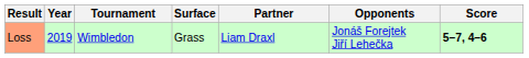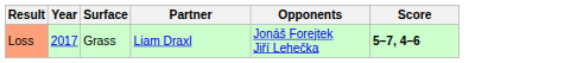 <table class="wikitable">
 <tr>
 <th>Result</th>
 <th>Year</th>
-<th style="width:130px">Tournament</th>
 <th>Surface</th>
 <th style="width:150px">Partner</th>
 <th style="width:150px">Opponents</th>
 <th style="width:110px" class="unsortable">Score</th>
 </tr>
 <tr style="background:#ccffcc;">
 <td bgcolor=ffa07a>Loss</td>
-<td><a href='#'>2019</a></td>
-<td><a href='#'>Wimbledon</a></td>
+<td><a href='#'>2017</a></td>
 <td>Grass</td>
 <td> <a href='#'>Liam Draxl</a></td>
 <td> <a href='#'>Jonáš Forejtek</a> <br>  <a href='#'>Jiří Lehečka</a></td>
 <td><strong>5–7, 4–6</strong></td>
 </tr>
 </table>
